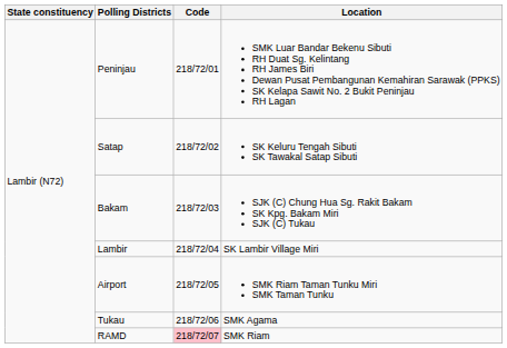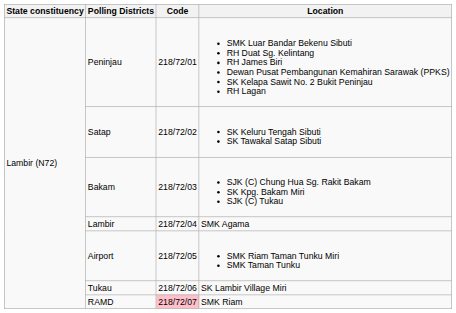 <table class="wikitable sortable mw-collapsible" style="white-space:nowrap;font-size:85%">
 <tr>
 <th>State constituency</th>
 <th>Polling Districts</th>
 <th>Code</th>
 <th>Location</th>
 </tr>
 <tr>
 <td rowspan="7">Lambir (N72)</td>
 <td>Peninjau</td>
 <td>218/72/01</td>
 <td><br><ul><li>SMK Luar Bandar Bekenu Sibuti</li><li>RH Duat Sg. Kelintang</li><li>RH James Biri</li><li>Dewan Pusat Pembangunan Kemahiran Sarawak (PPKS)</li><li>SK Kelapa Sawit No. 2 Bukit Peninjau</li><li>RH Lagan</li></ul></td>
 </tr>
 <tr>
 <td>Satap</td>
 <td>218/72/02</td>
 <td><br><ul><li>SK Keluru Tengah Sibuti</li><li>SK Tawakal Satap Sibuti</li></ul></td>
 </tr>
 <tr>
 <td>Bakam</td>
 <td>218/72/03</td>
 <td><br><ul><li>SJK (C) Chung Hua Sg. Rakit Bakam</li><li>SK Kpg. Bakam Miri</li><li>SJK (C) Tukau</li></ul></td>
 </tr>
 <tr>
 <td>Lambir</td>
 <td>218/72/04</td>
-<td>SK Lambir Village Miri</td>
+<td>SMK Agama</td>
 </tr>
 <tr>
 <td>Airport</td>
 <td>218/72/05</td>
 <td><br><ul><li>SMK Riam Taman Tunku Miri</li><li>SMK Taman Tunku</li></ul></td>
 </tr>
 <tr>
 <td>Tukau</td>
 <td>218/72/06</td>
-<td>SMK Agama</td>
+<td>SK Lambir Village Miri</td>
 </tr>
 <tr>
 <td>RAMD</td>
 <td style="background: pink;">218/72/07</td>
 <td>SMK Riam</td>
 </tr>
 </table>
